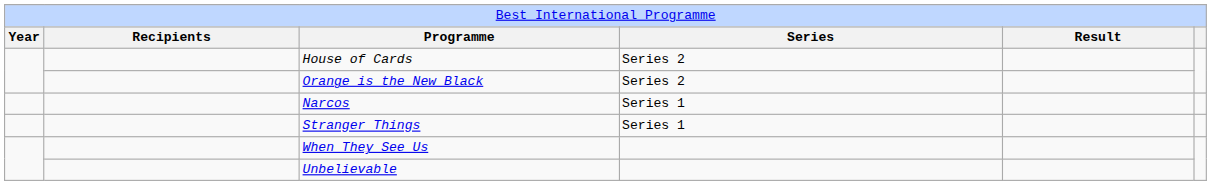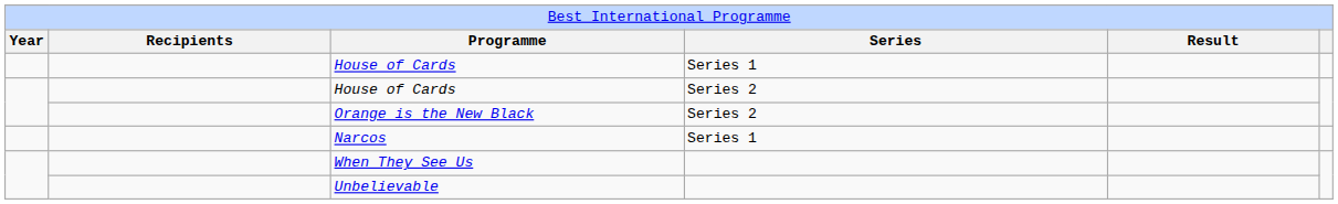 <table class="wikitable plainrowheaders" style="font-size: 90%" width=85%>
 <tr>
 </tr>
 <tr ---- bgcolor="#bfd7ff">
 <td colspan=6 align=center><a href='#'>Best International Programme</a></td>
 </tr>
 <tr ---- bgcolor="#ebf5ff">
 <th scope="col" style="width:2%;">Year</th>
 <th scope="col" style="width:20%;">Recipients</th>
 <th scope="col" style="width:25%;">Programme</th>
 <th scope="col" style="width:30%;">Series</th>
 <th scope="col" style="width:15%;">Result</th>
 <th scope="col" class="unsortable" style="width:1%;"></th>
+</tr>
+<tr>
+<td></td>
+<td></td>
+<td><em><a href='#'>House of Cards</a></em></td>
+<td>Series 1</td>
+<td></td>
+<td></td>
 </tr>
 <tr>
 <td rowspan="2"></td>
 <td></td>
 <td><em>House of Cards</em></td>
 <td>Series 2</td>
 <td></td>
 <td rowspan="2"></td>
 </tr>
 <tr>
 <td></td>
 <td><em><a href='#'>Orange is the New Black</a></em></td>
 <td>Series 2</td>
 <td></td>
 </tr>
 <tr>
 <td></td>
 <td></td>
 <td><em><a href='#'>Narcos</a></em></td>
 <td>Series 1</td>
 <td></td>
 <td></td>
 </tr>
 <tr>
-<td></td>
-<td></td>
-<td><em><a href='#'>Stranger Things</a></em></td>
-<td>Series 1</td>
-<td></td>
-<td></td>
-</tr>
-<tr>
 <td rowspan="2"></td>
 <td></td>
 <td><em><a href='#'>When They See Us</a></em></td>
 <td></td>
 <td></td>
 <td rowspan="2"></td>
 </tr>
 <tr>
 <td></td>
 <td><em><a href='#'>Unbelievable</a></em></td>
 <td></td>
 <td></td>
 </tr>
 </table>
